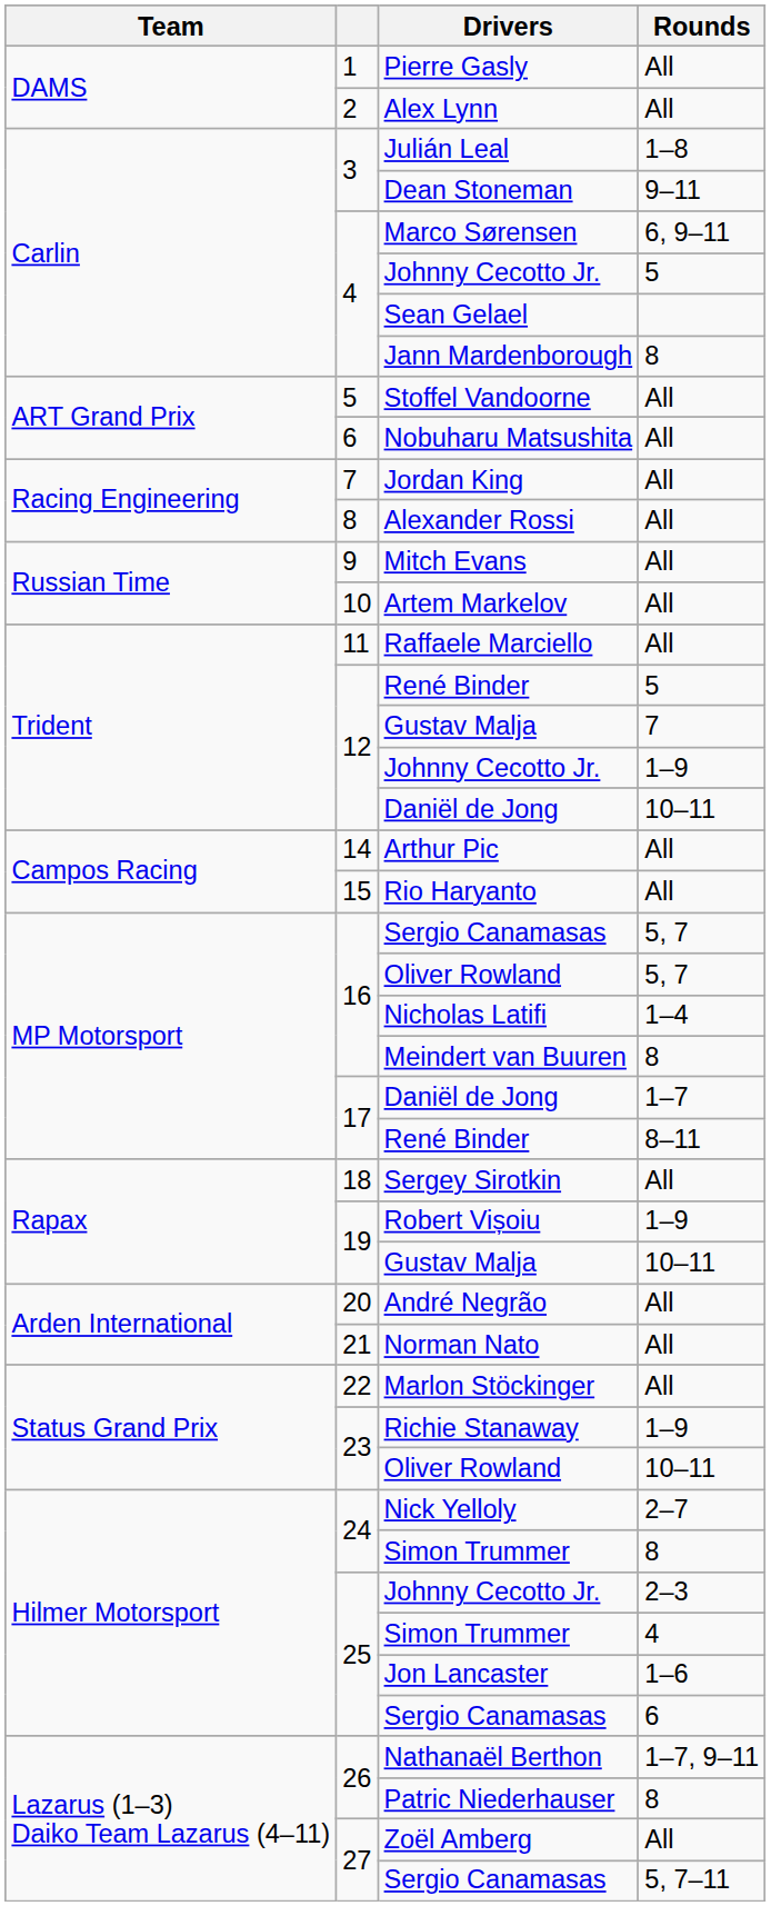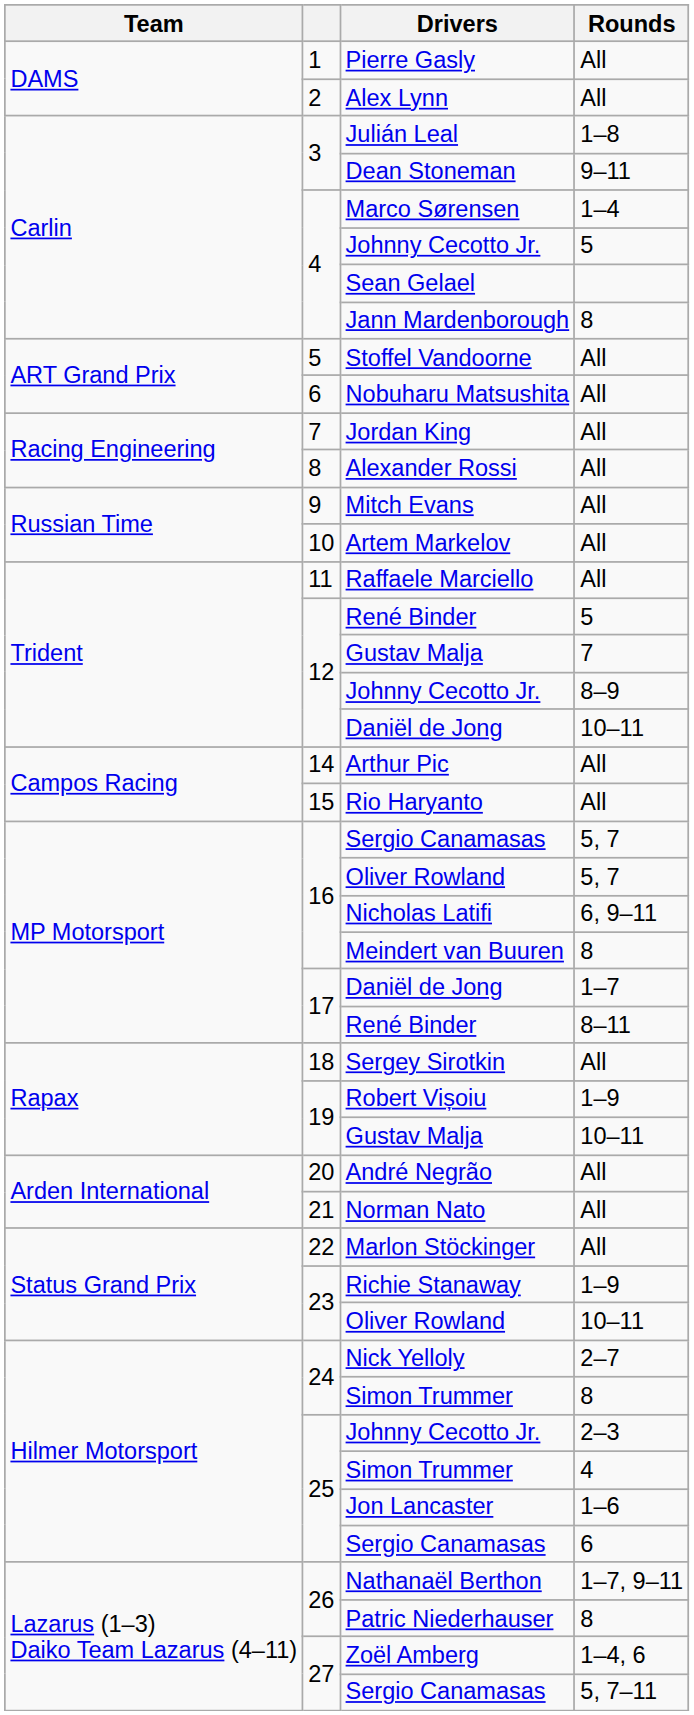 <table class="wikitable" style="font-size: 85%">
 <tr>
 <th>Team</th>
 <th></th>
 <th>Drivers</th>
 <th>Rounds</th>
 </tr>
 <tr>
 <td rowspan=2> <a href='#'>DAMS</a></td>
 <td>1</td>
 <td> <a href='#'>Pierre Gasly</a></td>
 <td>All</td>
 </tr>
 <tr>
 <td>2</td>
 <td> <a href='#'>Alex Lynn</a></td>
 <td>All</td>
 </tr>
 <tr>
 <td rowspan=6> <a href='#'>Carlin</a></td>
 <td rowspan=2>3</td>
 <td> <a href='#'>Julián Leal</a></td>
 <td>1–8</td>
 </tr>
 <tr>
 <td> <a href='#'>Dean Stoneman</a></td>
 <td>9–11</td>
 </tr>
 <tr>
 <td rowspan=4>4</td>
 <td> <a href='#'>Marco Sørensen</a></td>
-<td>6, 9–11</td>
+<td>1–4</td>
 </tr>
 <tr>
 <td> <a href='#'>Johnny Cecotto Jr.</a></td>
 <td>5</td>
 </tr>
 <tr>
 <td> <a href='#'>Sean Gelael</a></td>
 <td></td>
 </tr>
 <tr>
 <td> <a href='#'>Jann Mardenborough</a></td>
 <td>8</td>
 </tr>
 <tr>
 <td rowspan=2> <a href='#'>ART Grand Prix</a></td>
 <td>5</td>
 <td> <a href='#'>Stoffel Vandoorne</a></td>
 <td>All</td>
 </tr>
 <tr>
 <td>6</td>
 <td nowrap> <a href='#'>Nobuharu Matsushita</a></td>
 <td>All</td>
 </tr>
 <tr>
 <td rowspan=2> <a href='#'>Racing Engineering</a></td>
 <td>7</td>
 <td> <a href='#'>Jordan King</a></td>
 <td>All</td>
 </tr>
 <tr>
 <td>8</td>
 <td> <a href='#'>Alexander Rossi</a></td>
 <td>All</td>
 </tr>
 <tr>
 <td rowspan=2> <a href='#'>Russian Time</a></td>
 <td>9</td>
 <td> <a href='#'>Mitch Evans</a></td>
 <td>All</td>
 </tr>
 <tr>
 <td>10</td>
 <td> <a href='#'>Artem Markelov</a></td>
 <td>All</td>
 </tr>
 <tr>
 <td rowspan=5> <a href='#'>Trident</a></td>
 <td>11</td>
 <td> <a href='#'>Raffaele Marciello</a></td>
 <td>All</td>
 </tr>
 <tr>
 <td rowspan=4>12</td>
 <td> <a href='#'>René Binder</a></td>
 <td>5</td>
 </tr>
 <tr>
 <td> <a href='#'>Gustav Malja</a></td>
 <td>7</td>
 </tr>
 <tr>
 <td> <a href='#'>Johnny Cecotto Jr.</a></td>
-<td>1–9</td>
+<td>8–9</td>
 </tr>
 <tr>
 <td> <a href='#'>Daniël de Jong</a></td>
 <td>10–11</td>
 </tr>
 <tr>
 <td rowspan=2> <a href='#'>Campos Racing</a></td>
 <td>14</td>
 <td> <a href='#'>Arthur Pic</a></td>
 <td>All</td>
 </tr>
 <tr>
 <td>15</td>
 <td> <a href='#'>Rio Haryanto</a></td>
 <td>All</td>
 </tr>
 <tr>
 <td rowspan=6> <a href='#'>MP Motorsport</a></td>
 <td rowspan=4>16</td>
 <td> <a href='#'>Sergio Canamasas</a></td>
 <td>5, 7</td>
 </tr>
 <tr>
 <td> <a href='#'>Oliver Rowland</a></td>
 <td>5, 7</td>
 </tr>
 <tr>
 <td> <a href='#'>Nicholas Latifi</a></td>
-<td>1–4</td>
+<td>6, 9–11</td>
 </tr>
 <tr>
 <td> <a href='#'>Meindert van Buuren</a></td>
 <td>8</td>
 </tr>
 <tr>
 <td rowspan=2>17</td>
 <td> <a href='#'>Daniël de Jong</a></td>
 <td>1–7</td>
 </tr>
 <tr>
 <td> <a href='#'>René Binder</a></td>
 <td>8–11</td>
 </tr>
 <tr>
 <td rowspan=3> <a href='#'>Rapax</a></td>
 <td>18</td>
 <td> <a href='#'>Sergey Sirotkin</a></td>
 <td>All</td>
 </tr>
 <tr>
 <td rowspan=2>19</td>
 <td> <a href='#'>Robert Vișoiu</a></td>
 <td>1–9</td>
 </tr>
 <tr>
 <td> <a href='#'>Gustav Malja</a></td>
 <td>10–11</td>
 </tr>
 <tr>
 <td rowspan=2> <a href='#'>Arden International</a></td>
 <td>20</td>
 <td> <a href='#'>André Negrão</a></td>
 <td>All</td>
 </tr>
 <tr>
 <td>21</td>
 <td> <a href='#'>Norman Nato</a></td>
 <td>All</td>
 </tr>
 <tr>
 <td rowspan=3> <a href='#'>Status Grand Prix</a></td>
 <td>22</td>
 <td> <a href='#'>Marlon Stöckinger</a></td>
 <td>All</td>
 </tr>
 <tr>
 <td rowspan=2>23</td>
 <td> <a href='#'>Richie Stanaway</a></td>
 <td>1–9</td>
 </tr>
 <tr>
 <td> <a href='#'>Oliver Rowland</a></td>
 <td>10–11</td>
 </tr>
 <tr>
 <td rowspan=6> <a href='#'>Hilmer Motorsport</a></td>
 <td rowspan=2>24</td>
 <td> <a href='#'>Nick Yelloly</a></td>
 <td>2–7</td>
 </tr>
 <tr>
 <td> <a href='#'>Simon Trummer</a></td>
 <td>8</td>
 </tr>
 <tr>
 <td rowspan=4>25</td>
 <td> <a href='#'>Johnny Cecotto Jr.</a></td>
 <td>2–3</td>
 </tr>
 <tr>
 <td> <a href='#'>Simon Trummer</a></td>
 <td>4</td>
 </tr>
 <tr>
 <td> <a href='#'>Jon Lancaster</a></td>
 <td>1–6</td>
 </tr>
 <tr>
 <td> <a href='#'>Sergio Canamasas</a></td>
 <td>6</td>
 </tr>
 <tr>
 <td rowspan=4 nowrap> <a href='#'>Lazarus</a> (1–3) <br>  <a href='#'>Daiko Team Lazarus</a> (4–11)</td>
 <td rowspan=2>26</td>
 <td> <a href='#'>Nathanaël Berthon</a></td>
 <td>1–7, 9–11</td>
 </tr>
 <tr>
 <td> <a href='#'>Patric Niederhauser</a></td>
 <td>8</td>
 </tr>
 <tr>
 <td rowspan=2>27</td>
 <td> <a href='#'>Zoël Amberg</a></td>
-<td>All</td>
+<td>1–4, 6</td>
 </tr>
 <tr>
 <td> <a href='#'>Sergio Canamasas</a></td>
 <td>5, 7–11</td>
 </tr>
 </table>
